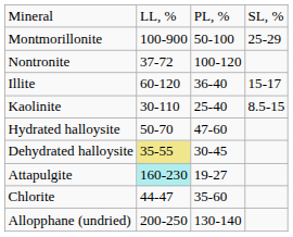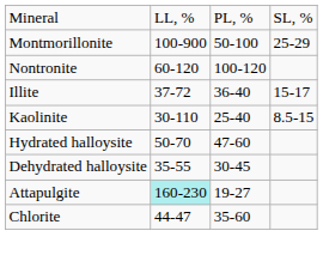 <table class="wikitable">
 <tr>
 <td>Mineral</td>
 <td>LL, %</td>
 <td>PL, %</td>
 <td>SL, %</td>
 </tr>
 <tr>
 <td>Montmorillonite</td>
 <td>100-900</td>
 <td>50-100</td>
 <td>25-29</td>
 </tr>
 <tr>
 <td>Nontronite</td>
-<td>37-72</td>
+<td>60-120</td>
 <td>100-120</td>
 <td></td>
 </tr>
 <tr>
 <td>Illite</td>
-<td>60-120</td>
+<td>37-72</td>
 <td>36-40</td>
 <td>15-17</td>
 </tr>
 <tr>
 <td>Kaolinite</td>
 <td>30-110</td>
 <td>25-40</td>
 <td>8.5-15</td>
 </tr>
 <tr>
 <td>Hydrated halloysite</td>
 <td>50-70</td>
 <td>47-60</td>
 <td></td>
 </tr>
 <tr>
 <td>Dehydrated halloysite</td>
-<td style="background: khaki;">35-55</td>
+<td>35-55</td>
 <td>30-45</td>
 <td></td>
 </tr>
 <tr>
 <td>Attapulgite</td>
 <td style="background: paleturquoise;">160-230</td>
 <td>19-27</td>
 <td></td>
 </tr>
 <tr>
 <td>Chlorite</td>
 <td>44-47</td>
 <td>35-60</td>
 <td></td>
 </tr>
-<tr>
-<td>Allopphane (undried)</td>
-<td>200-250</td>
-<td>130-140</td>
-<td></td>
-</tr>
 </table>
